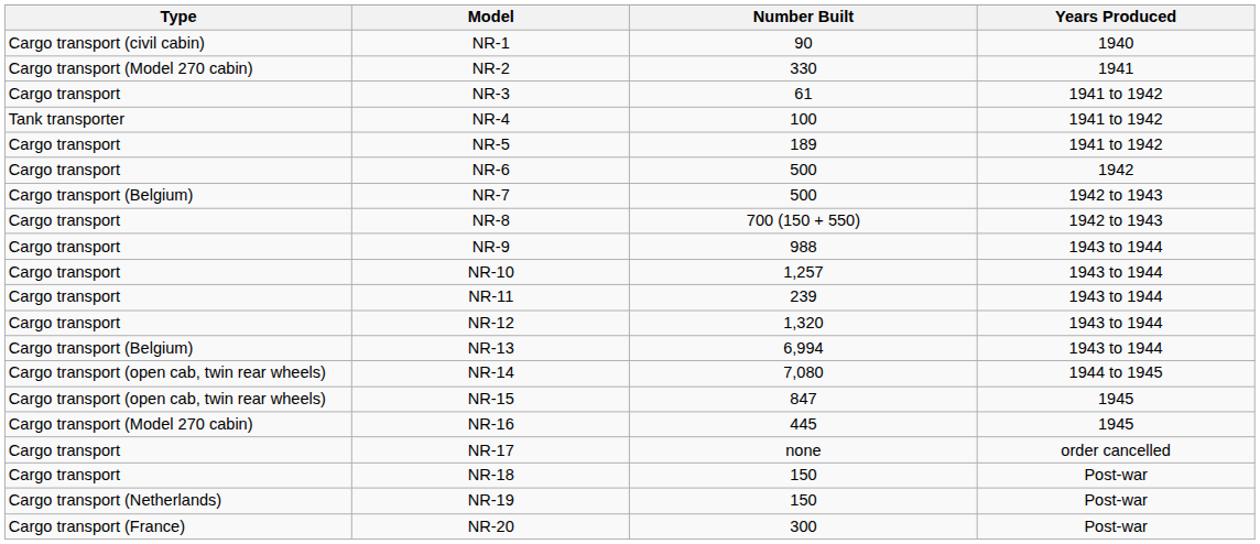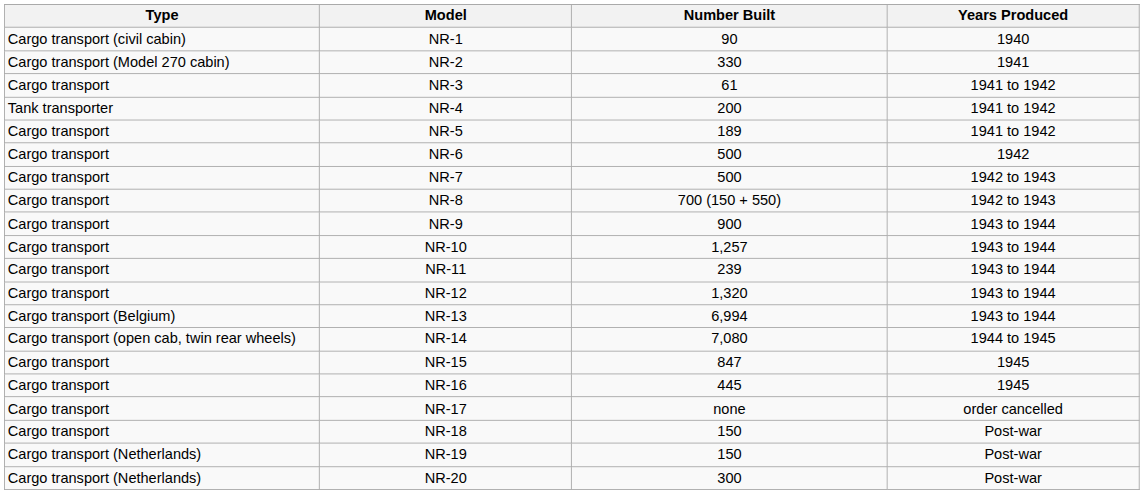 <table class="wikitable">
 <tr style="vertical-align:top; text-align:center;">
 </tr>
 <tr>
 <th width="25%">Type</th>
 <th width="20%">Model</th>
 <th width="25%">Number Built</th>
 <th width="20%">Years Produced</th>
 </tr>
 <tr style="vertical-align:top; text-align:center;">
 <td style="text-align:left">Cargo transport (civil cabin)</td>
 <td>NR-1</td>
 <td>90</td>
 <td>1940</td>
 </tr>
 <tr style="vertical-align:top; text-align:center;">
 <td style="text-align:left">Cargo transport (Model 270 cabin)</td>
 <td>NR-2</td>
 <td>330</td>
 <td>1941</td>
 </tr>
 <tr style="vertical-align:top; text-align:center;">
 <td style="text-align:left">Cargo transport</td>
 <td>NR-3</td>
 <td>61</td>
 <td>1941 to 1942</td>
 </tr>
 <tr style="vertical-align:top; text-align:center;">
 <td style="text-align:left">Tank transporter</td>
 <td>NR-4</td>
-<td>100</td>
+<td>200</td>
 <td>1941 to 1942</td>
 </tr>
 <tr style="vertical-align:top; text-align:center;">
 <td style="text-align:left">Cargo transport</td>
 <td>NR-5</td>
 <td>189</td>
 <td>1941 to 1942</td>
 </tr>
 <tr style="vertical-align:top; text-align:center;">
 <td style="text-align:left">Cargo transport</td>
 <td>NR-6</td>
 <td>500</td>
 <td>1942</td>
 </tr>
 <tr style="vertical-align:top; text-align:center;">
-<td style="text-align:left">Cargo transport (Belgium)</td>
+<td style="text-align:left">Cargo transport</td>
 <td>NR-7</td>
 <td>500</td>
 <td>1942 to 1943</td>
 </tr>
 <tr style="vertical-align:top; text-align:center;">
 <td style="text-align:left">Cargo transport</td>
 <td>NR-8</td>
 <td>700 (150 + 550)</td>
 <td>1942 to 1943</td>
 </tr>
 <tr style="vertical-align:top; text-align:center;">
 <td style="text-align:left">Cargo transport</td>
 <td>NR-9</td>
-<td>988</td>
+<td>900</td>
 <td>1943 to 1944</td>
 </tr>
 <tr style="vertical-align:top; text-align:center;">
 <td style="text-align:left">Cargo transport</td>
 <td>NR-10</td>
 <td>1,257</td>
 <td>1943 to 1944</td>
 </tr>
 <tr style="vertical-align:top; text-align:center;">
 <td style="text-align:left">Cargo transport</td>
 <td>NR-11</td>
 <td>239</td>
 <td>1943 to 1944</td>
 </tr>
 <tr style="vertical-align:top; text-align:center;">
 <td style="text-align:left">Cargo transport</td>
 <td>NR-12</td>
 <td>1,320</td>
 <td>1943 to 1944</td>
 </tr>
 <tr style="vertical-align:top; text-align:center;">
 <td style="text-align:left">Cargo transport (Belgium)</td>
 <td>NR-13</td>
 <td>6,994</td>
 <td>1943 to 1944</td>
 </tr>
 <tr style="vertical-align:top; text-align:center;">
 <td style="text-align:left">Cargo transport (open cab, twin rear wheels)</td>
 <td>NR-14</td>
 <td>7,080</td>
 <td>1944 to 1945</td>
 </tr>
 <tr style="vertical-align:top; text-align:center;">
-<td style="text-align:left">Cargo transport (open cab, twin rear wheels)</td>
+<td style="text-align:left">Cargo transport</td>
 <td>NR-15</td>
 <td>847</td>
 <td>1945</td>
 </tr>
 <tr style="vertical-align:top; text-align:center;">
-<td style="text-align:left">Cargo transport (Model 270 cabin)</td>
+<td style="text-align:left">Cargo transport</td>
 <td>NR-16</td>
 <td>445</td>
 <td>1945</td>
 </tr>
 <tr style="vertical-align:top; text-align:center;">
 <td style="text-align:left">Cargo transport</td>
 <td>NR-17</td>
 <td>none</td>
 <td>order cancelled</td>
 </tr>
 <tr style="vertical-align:top; text-align:center;">
 <td style="text-align:left">Cargo transport</td>
 <td>NR-18</td>
 <td>150</td>
 <td>Post-war</td>
 </tr>
 <tr style="vertical-align:top; text-align:center;">
 <td style="text-align:left">Cargo transport (Netherlands)</td>
 <td>NR-19</td>
 <td>150</td>
 <td>Post-war</td>
 </tr>
 <tr style="vertical-align:top; text-align:center;">
-<td style="text-align:left">Cargo transport (France)</td>
+<td style="text-align:left">Cargo transport (Netherlands)</td>
 <td>NR-20</td>
 <td>300</td>
 <td>Post-war</td>
 </tr>
 </table>
